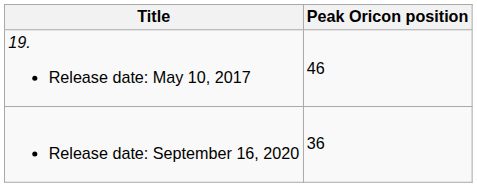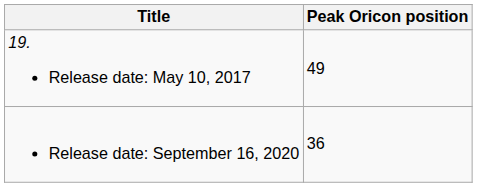 <table class="wikitable">
 <tr>
 <th>Title</th>
 <th>Peak Oricon position</th>
 </tr>
 <tr>
 <td><em>19.</em><br><ul><li>Release date: May 10, 2017</li></ul></td>
-<td>46</td>
+<td>49</td>
 </tr>
 <tr>
 <td><br><ul><li>Release date: September 16, 2020</li></ul></td>
 <td>36</td>
 </tr>
 </table>
